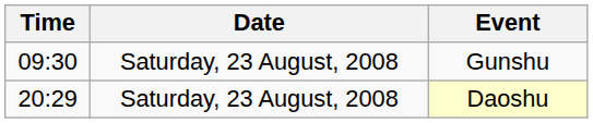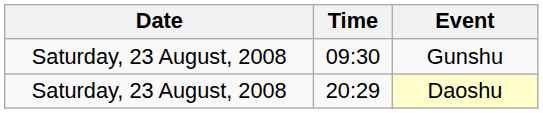 <table class="wikitable" style="text-align:center;">
 <tr>
+<th width="220">Date</th>
 <th width="50">Time</th>
-<th width="220">Date</th>
 <th width="100">Event</th>
 </tr>
 <tr>
+<td>Saturday, 23 August, 2008</td>
 <td>09:30</td>
-<td>Saturday, 23 August, 2008</td>
 <td>Gunshu</td>
 </tr>
 <tr>
+<td>Saturday, 23 August, 2008</td>
 <td>20:29</td>
-<td>Saturday, 23 August, 2008</td>
 <td bgcolor="ffffcc">Daoshu</td>
 </tr>
 </table>
